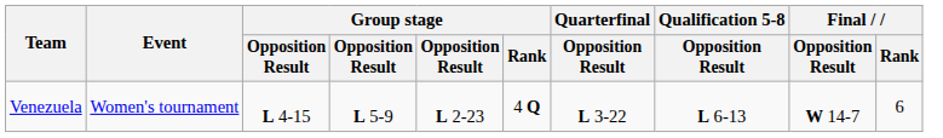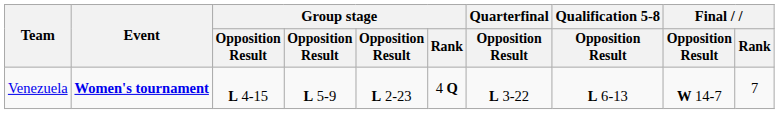 <table class=wikitable style=font-size:90%;text-align:center>
 <tr>
 <th rowspan=2>Team</th>
 <th rowspan=2>Event</th>
 <th colspan=4>Group stage</th>
 <th>Quarterfinal</th>
 <th>Qualification 5-8</th>
 <th colspan=2>Final /  / </th>
 </tr>
 <tr style=font-size:95%>
 <th>Opposition<br>Result</th>
 <th>Opposition<br>Result</th>
 <th>Opposition<br>Result</th>
 <th>Rank</th>
 <th>Opposition<br>Result</th>
 <th>Opposition<br>Result</th>
 <th>Opposition<br>Result</th>
 <th>Rank</th>
 </tr>
 <tr>
 <td align=left><a href='#'>Venezuela</a></td>
-<td align=left><a href='#'>Women's tournament</a></td>
+<td align=left><strong><a href='#'>Women's tournament</a></strong></td>
 <td><br><strong>L</strong> 4-15</td>
 <td><br><strong>L</strong> 5-9</td>
 <td><br><strong>L</strong> 2-23</td>
 <td>4 <strong>Q</strong></td>
 <td><br><strong>L</strong> 3-22</td>
 <td><br><strong>L</strong> 6-13</td>
 <td><br><strong>W</strong> 14-7</td>
-<td>6</td>
+<td>7</td>
 </tr>
 </table>
